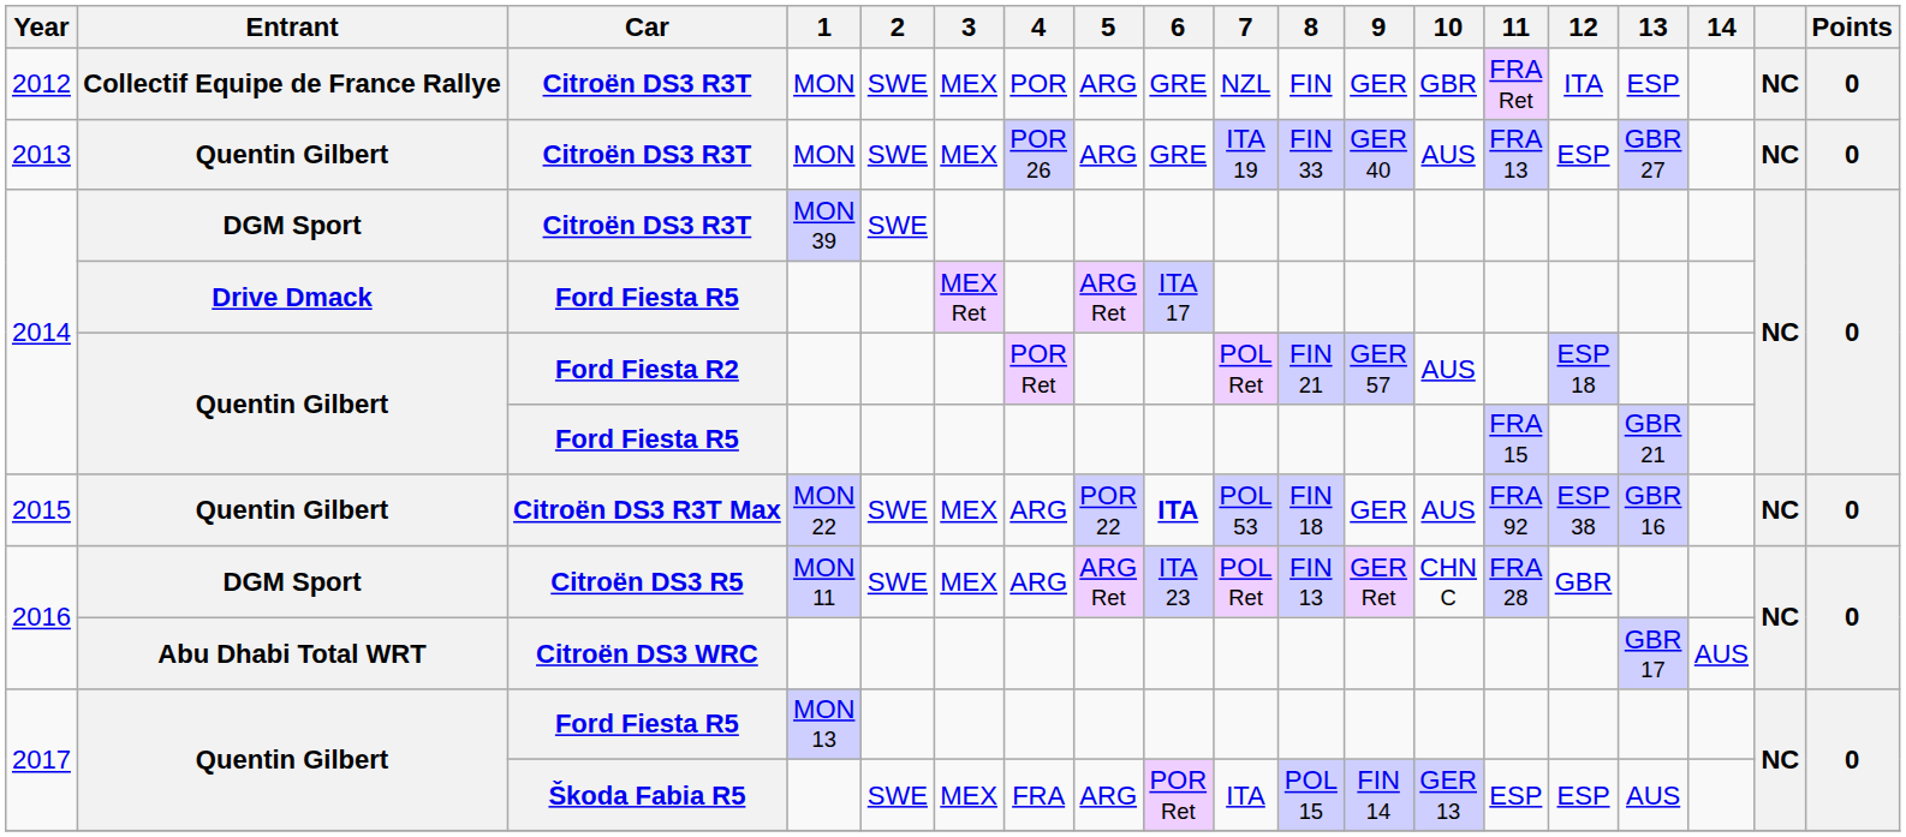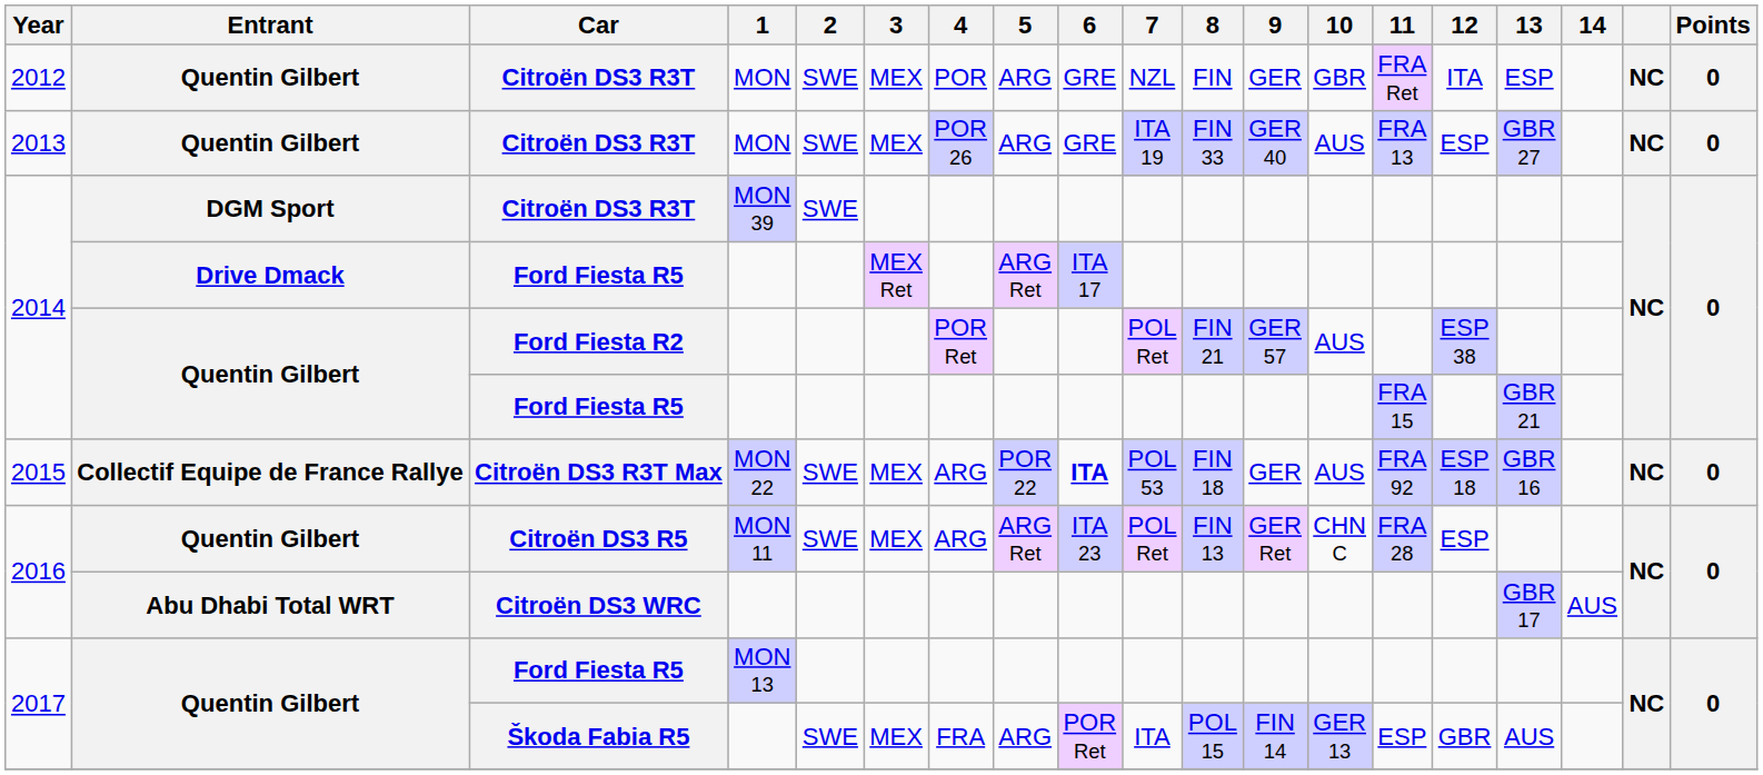 <table class="wikitable" style="text-align:center; font-size:90%">
 <tr>
 <th>Year</th>
 <th>Entrant</th>
 <th>Car</th>
 <th>1</th>
 <th>2</th>
 <th>3</th>
 <th>4</th>
 <th>5</th>
 <th>6</th>
 <th>7</th>
 <th>8</th>
 <th>9</th>
 <th>10</th>
 <th>11</th>
 <th>12</th>
 <th>13</th>
 <th>14</th>
 <th></th>
 <th>Points</th>
 </tr>
 <tr>
 <td><a href='#'>2012</a></td>
-<th>Collectif Equipe de France Rallye</th>
+<th>Quentin Gilbert</th>
 <th><a href='#'>Citroën DS3 R3T</a></th>
 <td><a href='#'>MON</a></td>
 <td><a href='#'>SWE</a></td>
 <td><a href='#'>MEX</a></td>
 <td><a href='#'>POR</a></td>
 <td><a href='#'>ARG</a></td>
 <td><a href='#'>GRE</a></td>
 <td><a href='#'>NZL</a></td>
 <td><a href='#'>FIN</a></td>
 <td><a href='#'>GER</a></td>
 <td><a href='#'>GBR</a></td>
 <td style="background:#EFCFFF;"><a href='#'>FRA</a><br><small>Ret</small></td>
 <td><a href='#'>ITA</a></td>
 <td><a href='#'>ESP</a></td>
 <td></td>
 <th>NC</th>
 <th>0</th>
 </tr>
 <tr>
 <td><a href='#'>2013</a></td>
 <th>Quentin Gilbert</th>
 <th><a href='#'>Citroën DS3 R3T</a></th>
 <td><a href='#'>MON</a></td>
 <td><a href='#'>SWE</a></td>
 <td><a href='#'>MEX</a></td>
 <td style="background:#CFCFFF;"><a href='#'>POR</a><br><small>26</small></td>
 <td><a href='#'>ARG</a></td>
 <td><a href='#'>GRE</a></td>
 <td style="background:#CFCFFF;"><a href='#'>ITA</a><br><small>19</small></td>
 <td style="background:#CFCFFF;"><a href='#'>FIN</a><br><small>33</small></td>
 <td style="background:#CFCFFF;"><a href='#'>GER</a><br><small>40</small></td>
 <td><a href='#'>AUS</a></td>
 <td style="background:#CFCFFF;"><a href='#'>FRA</a><br><small>13</small></td>
 <td><a href='#'>ESP</a></td>
 <td style="background:#CFCFFF;"><a href='#'>GBR</a><br><small>27</small></td>
 <td></td>
 <th>NC</th>
 <th>0</th>
 </tr>
 <tr>
 <td rowspan=4><a href='#'>2014</a></td>
 <th>DGM Sport</th>
 <th><a href='#'>Citroën DS3 R3T</a></th>
 <td style="background:#CFCFFF;"><a href='#'>MON</a><br><small>39</small></td>
 <td><a href='#'>SWE</a></td>
 <td></td>
 <td></td>
 <td></td>
 <td></td>
 <td></td>
 <td></td>
 <td></td>
 <td></td>
 <td></td>
 <td></td>
 <td></td>
 <td></td>
 <th rowspan=4>NC</th>
 <th rowspan=4>0</th>
 </tr>
 <tr>
 <th><a href='#'>Drive Dmack</a></th>
 <th><a href='#'>Ford Fiesta R5</a></th>
 <td></td>
 <td></td>
 <td style="background:#EFCFFF;"><a href='#'>MEX</a><br><small>Ret</small></td>
 <td></td>
 <td style="background:#EFCFFF;"><a href='#'>ARG</a><br><small>Ret</small></td>
 <td style="background:#CFCFFF;"><a href='#'>ITA</a><br><small>17</small></td>
 <td></td>
 <td></td>
 <td></td>
 <td></td>
 <td></td>
 <td></td>
 <td></td>
 <td></td>
 </tr>
 <tr>
 <th rowspan=2>Quentin Gilbert</th>
 <th><a href='#'>Ford Fiesta R2</a></th>
 <td></td>
 <td></td>
 <td></td>
 <td style="background:#EFCFFF;"><a href='#'>POR</a><br><small>Ret</small></td>
 <td></td>
 <td></td>
 <td style="background:#EFCFFF;"><a href='#'>POL</a><br><small>Ret</small></td>
 <td style="background:#CFCFFF;"><a href='#'>FIN</a><br><small>21</small></td>
 <td style="background:#CFCFFF;"><a href='#'>GER</a><br><small>57</small></td>
 <td><a href='#'>AUS</a></td>
 <td></td>
-<td style="background:#CFCFFF;"><a href='#'>ESP</a><br><small>18</small></td>
+<td style="background:#CFCFFF;"><a href='#'>ESP</a><br><small>38</small></td>
 <td></td>
 <td></td>
 </tr>
 <tr>
 <th><a href='#'>Ford Fiesta R5</a></th>
 <td></td>
 <td></td>
 <td></td>
 <td></td>
 <td></td>
 <td></td>
 <td></td>
 <td></td>
 <td></td>
 <td></td>
 <td style="background:#CFCFFF;"><a href='#'>FRA</a><br><small>15</small></td>
 <td></td>
 <td style="background:#CFCFFF;"><a href='#'>GBR</a><br><small>21</small></td>
 <td></td>
 </tr>
 <tr>
 <td><a href='#'>2015</a></td>
-<th>Quentin Gilbert</th>
+<th>Collectif Equipe de France Rallye</th>
 <th><a href='#'>Citroën DS3 R3T Max</a></th>
 <td style="background:#CFCFFF;"><a href='#'>MON</a><br><small>22</small></td>
 <td><a href='#'>SWE</a></td>
 <td><a href='#'>MEX</a></td>
 <td><a href='#'>ARG</a></td>
 <td style="background:#CFCFFF;"><a href='#'>POR</a><br><small>22</small></td>
 <td><strong><a href='#'>ITA</a></strong></td>
 <td style="background:#CFCFFF;"><a href='#'>POL</a><br><small>53</small></td>
 <td style="background:#CFCFFF;"><a href='#'>FIN</a><br><small>18</small></td>
 <td><a href='#'>GER</a></td>
 <td><a href='#'>AUS</a></td>
 <td style="background:#CFCFFF;"><a href='#'>FRA</a><br><small>92</small></td>
-<td style="background:#CFCFFF;"><a href='#'>ESP</a><br><small>38</small></td>
+<td style="background:#CFCFFF;"><a href='#'>ESP</a><br><small>18</small></td>
 <td style="background:#CFCFFF;"><a href='#'>GBR</a><br><small>16</small></td>
 <td></td>
 <th>NC</th>
 <th>0</th>
 </tr>
 <tr>
 <td rowspan=2><a href='#'>2016</a></td>
-<th>DGM Sport</th>
+<th>Quentin Gilbert</th>
 <th><a href='#'>Citroën DS3 R5</a></th>
 <td style="background:#CFCFFF;"><a href='#'>MON</a><br><small>11</small></td>
 <td><a href='#'>SWE</a></td>
 <td><a href='#'>MEX</a></td>
 <td><a href='#'>ARG</a></td>
 <td style="background:#EFCFFF;"><a href='#'>ARG</a><br><small>Ret</small></td>
 <td style="background:#CFCFFF;"><a href='#'>ITA</a><br><small>23</small></td>
 <td style="background:#EFCFFF;"><a href='#'>POL</a><br><small>Ret</small></td>
 <td style="background:#CFCFFF;"><a href='#'>FIN</a><br><small>13</small></td>
 <td style="background:#EFCFFF;"><a href='#'>GER</a><br><small>Ret</small></td>
 <td><a href='#'>CHN</a><br><small>C</small></td>
 <td style="background:#CFCFFF;"><a href='#'>FRA</a><br><small>28</small></td>
-<td><a href='#'>GBR</a></td>
+<td><a href='#'>ESP</a></td>
 <td></td>
 <td></td>
 <th rowspan=2>NC</th>
 <th rowspan=2>0</th>
 </tr>
 <tr>
 <th>Abu Dhabi Total WRT</th>
 <th><a href='#'>Citroën DS3 WRC</a></th>
 <td></td>
 <td></td>
 <td></td>
 <td></td>
 <td></td>
 <td></td>
 <td></td>
 <td></td>
 <td></td>
 <td></td>
 <td></td>
 <td></td>
 <td style="background:#CFCFFF;"><a href='#'>GBR</a><br><small>17</small></td>
 <td><a href='#'>AUS</a></td>
 </tr>
 <tr>
 <td rowspan=2><a href='#'>2017</a></td>
 <th rowspan=2>Quentin Gilbert</th>
 <th><a href='#'>Ford Fiesta R5</a></th>
 <td style="background:#CFCFFF;"><a href='#'>MON</a><br><small>13</small></td>
 <td></td>
 <td></td>
 <td></td>
 <td></td>
 <td></td>
 <td></td>
 <td></td>
 <td></td>
 <td></td>
 <td></td>
 <td></td>
 <td></td>
 <td></td>
 <th rowspan=2>NC</th>
 <th rowspan=2>0</th>
 </tr>
 <tr>
 <th><a href='#'>Škoda Fabia R5</a></th>
 <td></td>
 <td><a href='#'>SWE</a></td>
 <td><a href='#'>MEX</a></td>
 <td><a href='#'>FRA</a></td>
 <td><a href='#'>ARG</a></td>
 <td style="background:#EFCFFF;"><a href='#'>POR</a><br><small>Ret</small></td>
 <td><a href='#'>ITA</a></td>
 <td style="background:#CFCFFF;"><a href='#'>POL</a><br><small>15</small></td>
 <td style="background:#CFCFFF;"><a href='#'>FIN</a><br><small>14</small></td>
 <td style="background:#CFCFFF;"><a href='#'>GER</a><br><small>13</small></td>
 <td><a href='#'>ESP</a></td>
-<td><a href='#'>ESP</a></td>
+<td><a href='#'>GBR</a></td>
 <td><a href='#'>AUS</a></td>
 <td></td>
 </tr>
 <tr>
 </tr>
 </table>
